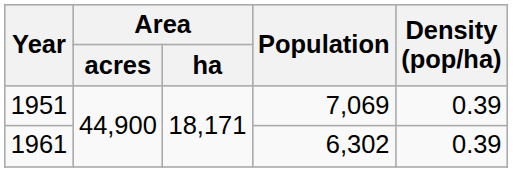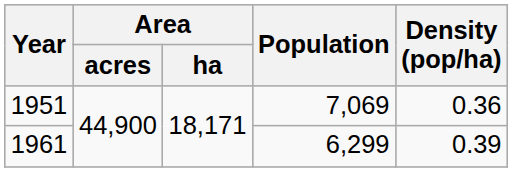 <table class="wikitable">
 <tr>
 <th rowspan="2">Year</th>
 <th colspan="2">Area</th>
 <th rowspan="2">Population<br></th>
 <th rowspan="2">Density<br>(pop/ha)</th>
 </tr>
 <tr>
 <th>acres</th>
 <th>ha</th>
 </tr>
 <tr>
 <td>1951</td>
 <td style="text-align:right;" rowspan="2">44,900</td>
 <td style="text-align:right;" rowspan="2">18,171</td>
 <td style="text-align:right;">7,069</td>
-<td style="text-align:right;">0.39</td>
+<td style="text-align:right;">0.36</td>
 </tr>
 <tr>
 <td>1961</td>
-<td style="text-align:right;">6,302</td>
+<td style="text-align:right;">6,299</td>
 <td style="text-align:right;">0.39</td>
 </tr>
 </table>
